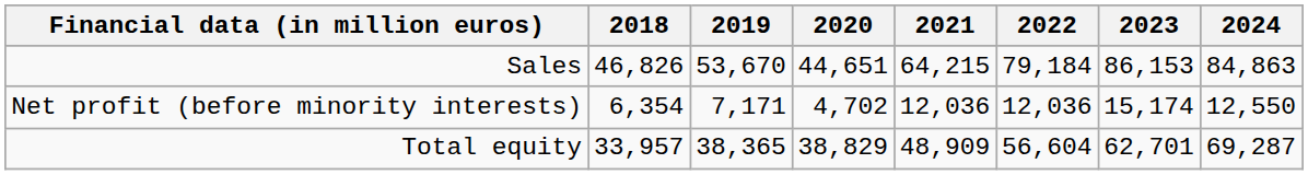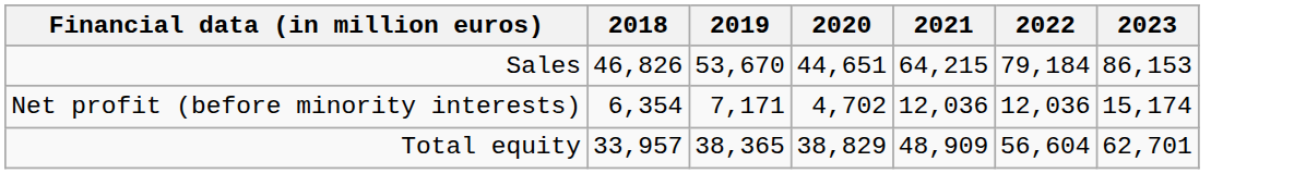 <table class="wikitable" style="text-align: right;">
 <tr>
 <th>Financial data (in million euros)</th>
 <th>2018</th>
 <th>2019</th>
 <th>2020</th>
 <th>2021</th>
 <th>2022</th>
 <th>2023</th>
-<th>2024</th>
 </tr>
 <tr>
 <td>Sales</td>
 <td>46,826</td>
 <td>53,670</td>
 <td>44,651</td>
 <td>64,215</td>
 <td>79,184</td>
 <td>86,153</td>
-<td>84,863</td>
 </tr>
 <tr>
 <td>Net profit (before minority interests)</td>
 <td>6,354</td>
 <td>7,171</td>
 <td>4,702</td>
 <td>12,036</td>
 <td>12,036</td>
 <td>15,174</td>
-<td>12,550</td>
 </tr>
 <tr>
 <td>Total equity</td>
 <td>33,957</td>
 <td>38,365</td>
 <td>38,829</td>
 <td>48,909</td>
 <td>56,604</td>
 <td>62,701</td>
-<td>69,287</td>
 </tr>
 </table>
